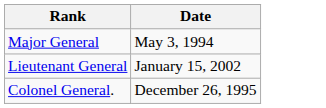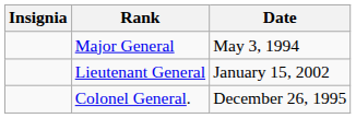 <table class="wikitable">
 <tr>
+<th>Insignia</th>
 <th>Rank</th>
 <th>Date</th>
 </tr>
 <tr>
+<td></td>
 <td><a href='#'>Major General</a></td>
 <td>May 3, 1994</td>
 </tr>
 <tr>
+<td></td>
 <td><a href='#'>Lieutenant General</a></td>
 <td>January 15, 2002</td>
 </tr>
 <tr>
+<td></td>
 <td><a href='#'>Colonel General</a>.</td>
 <td>December 26, 1995</td>
 </tr>
 </table>
